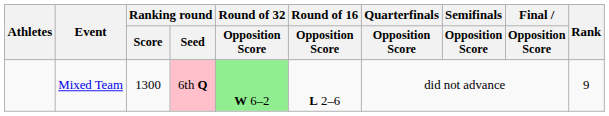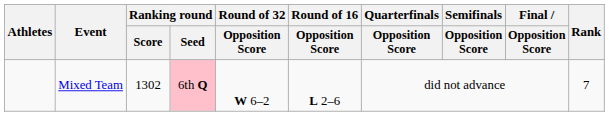 <table class="wikitable" style="font-size:90%;">
 <tr>
 <th rowspan="2">Athletes</th>
 <th rowspan="2">Event</th>
 <th colspan="2">Ranking round</th>
 <th>Round of 32</th>
 <th>Round of 16</th>
 <th>Quarterfinals</th>
 <th>Semifinals</th>
 <th>Final / </th>
 <th rowspan=2>Rank</th>
 </tr>
 <tr style="font-size:95%">
 <th>Score</th>
 <th>Seed</th>
 <th>Opposition<br>Score</th>
 <th>Opposition<br>Score</th>
 <th>Opposition<br>Score</th>
 <th>Opposition<br>Score</th>
 <th>Opposition<br>Score</th>
 </tr>
 <tr align=center>
 <td align=left><br></td>
 <td><a href='#'>Mixed Team</a></td>
-<td>1300</td>
+<td>1302</td>
 <td style="background: pink;">6th <strong>Q</strong></td>
-<td style="background: lightgreen;"> <br>  <br> <strong>W</strong> 6–2</td>
+<td> <br>  <br> <strong>W</strong> 6–2</td>
 <td> <br>  <br><strong>L</strong> 2–6</td>
 <td colspan=3>did not advance</td>
-<td>9</td>
+<td>7</td>
 </tr>
 </table>
